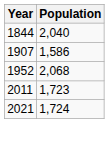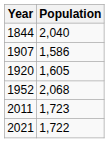 <table class="wikitable">
 <tr>
 <th>Year</th>
 <th>Population</th>
 </tr>
 <tr>
 <td>1844</td>
 <td>2,040</td>
 </tr>
 <tr>
 <td>1907</td>
 <td>1,586</td>
 </tr>
 <tr>
+<td>1920</td>
+<td>1,605</td>
+</tr>
+<tr>
 <td>1952</td>
 <td>2,068</td>
 </tr>
 <tr>
 <td>2011</td>
 <td>1,723</td>
 </tr>
 <tr>
 <td>2021</td>
-<td>1,724</td>
+<td>1,722</td>
 </tr>
 </table>
